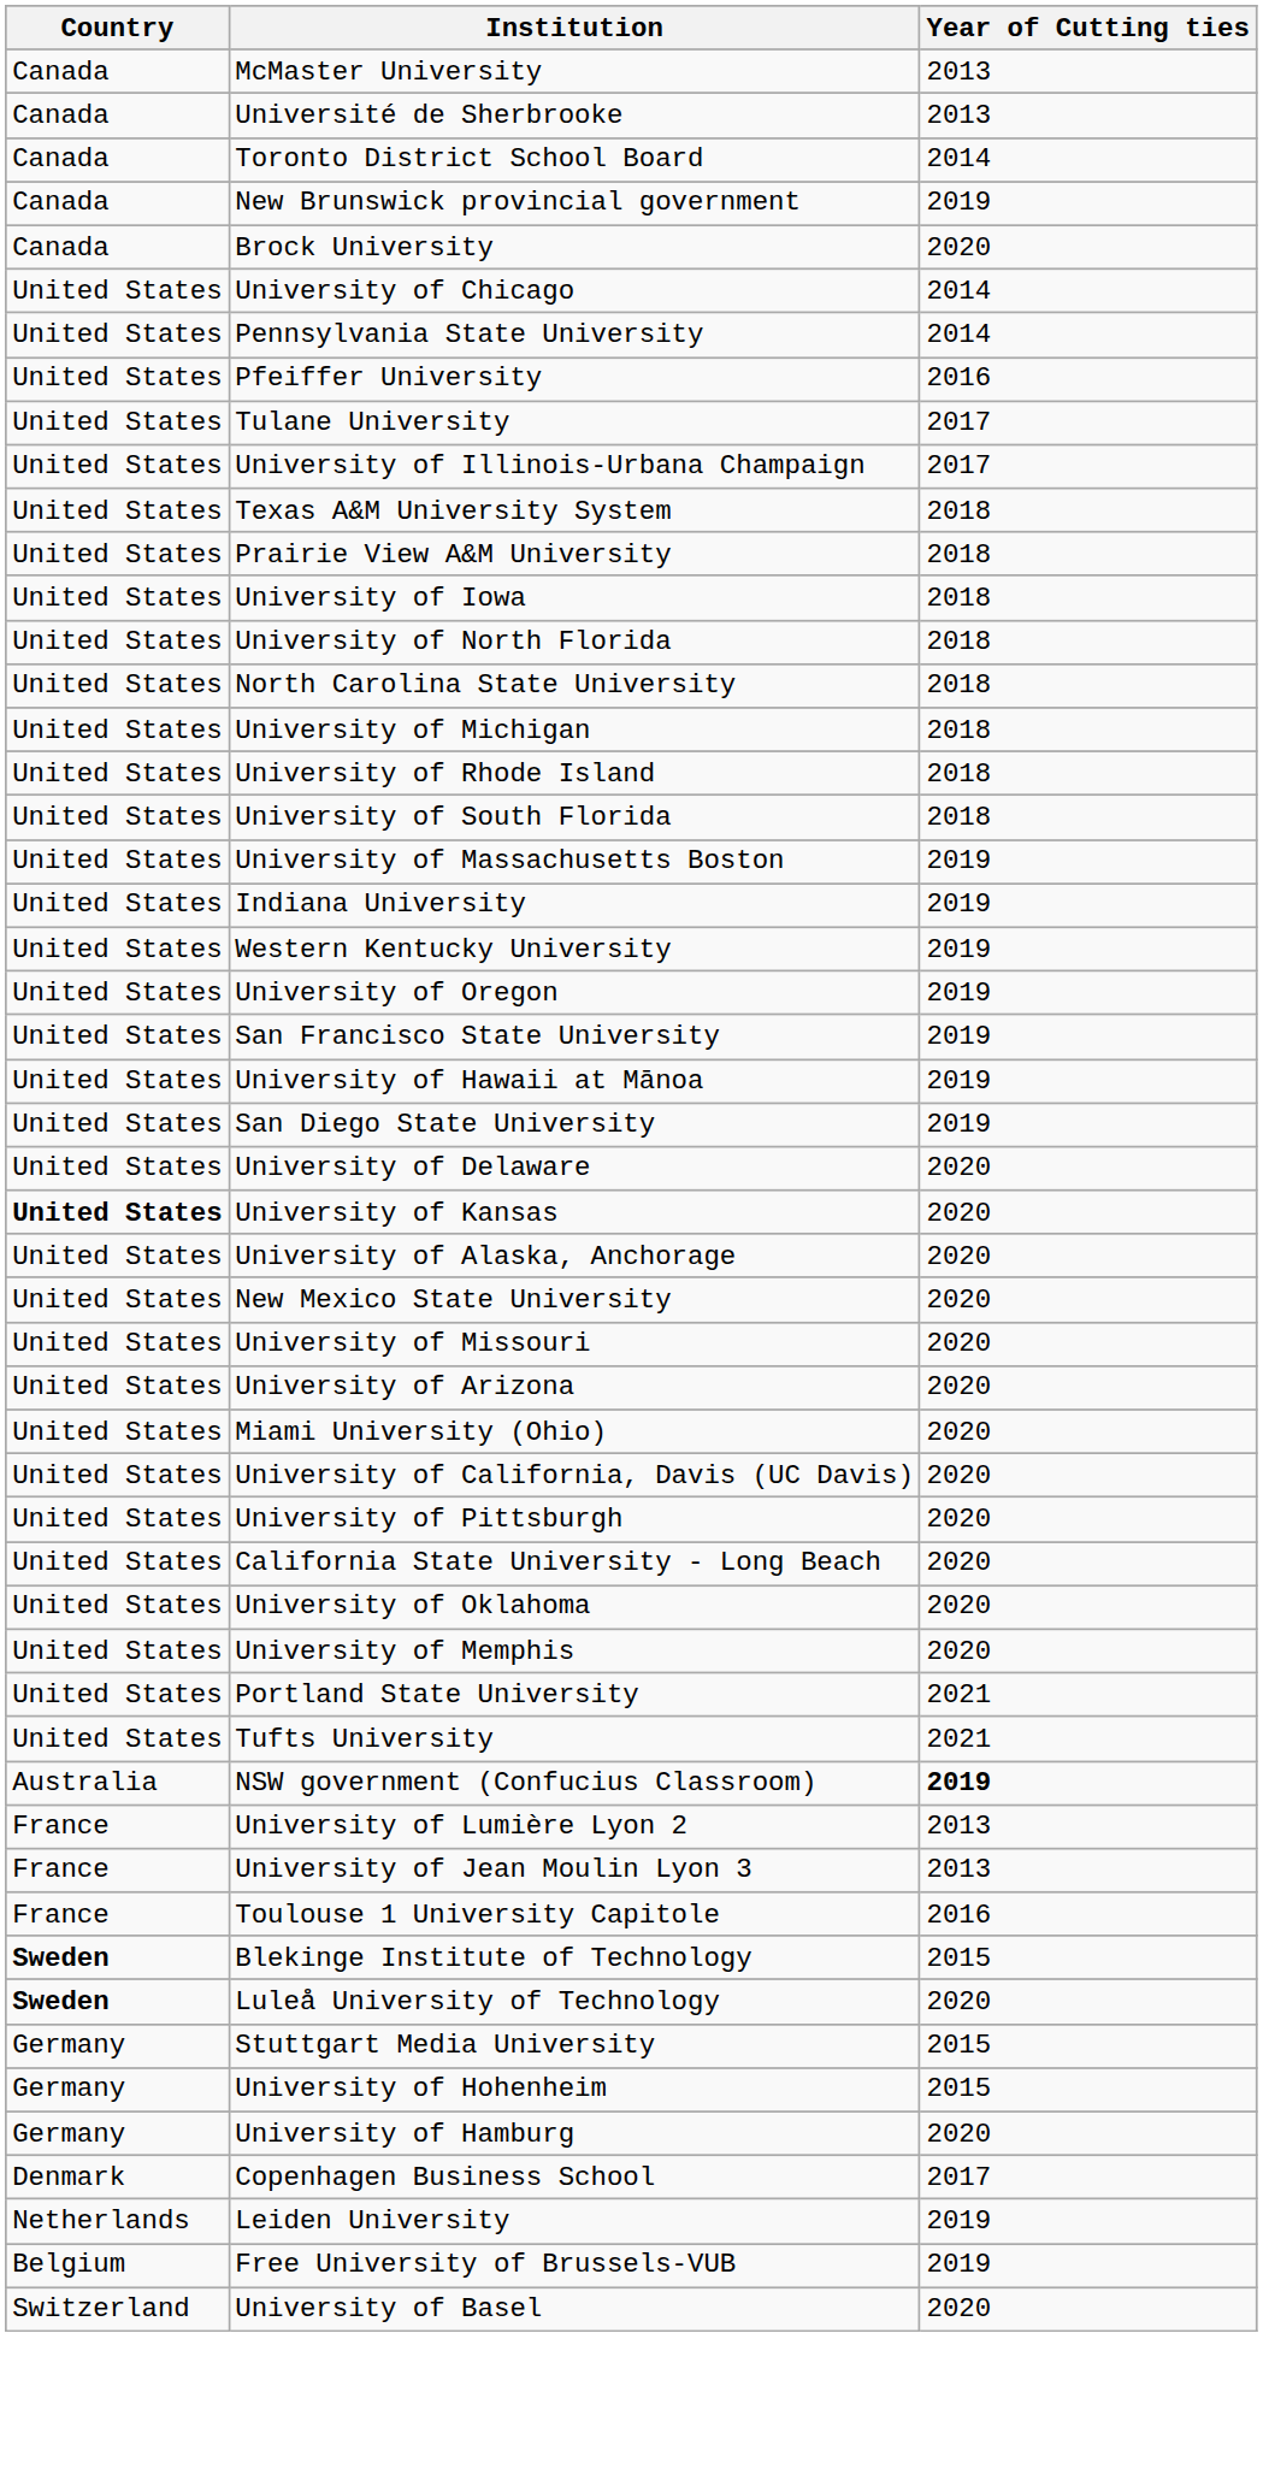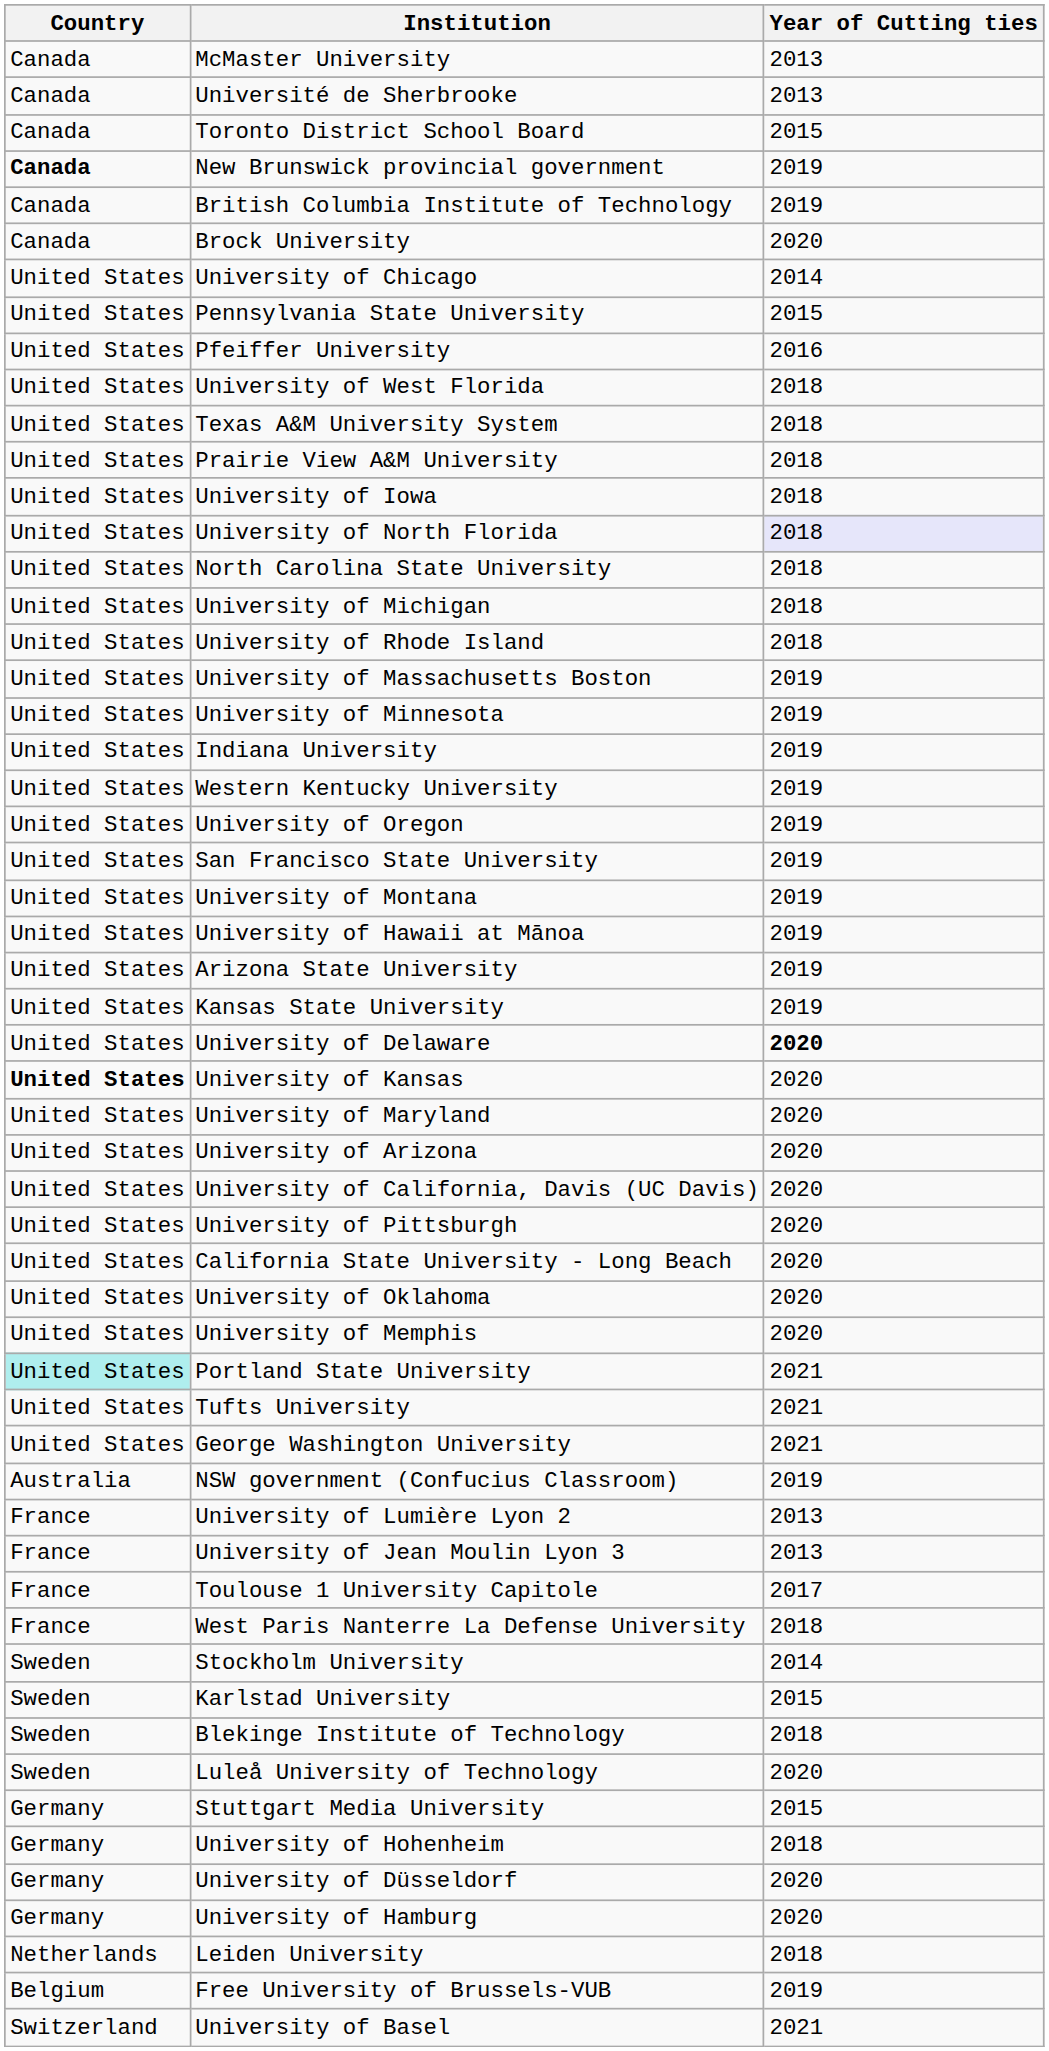 <table class="wikitable sortable">
 <tr>
 <th>Country</th>
 <th>Institution</th>
 <th>Year of Cutting ties</th>
 </tr>
 <tr>
 <td>Canada</td>
 <td>McMaster University</td>
 <td>2013</td>
 </tr>
 <tr>
 <td>Canada</td>
 <td>Université de Sherbrooke</td>
 <td>2013</td>
 </tr>
 <tr>
 <td>Canada</td>
 <td>Toronto District School Board</td>
-<td>2014</td>
+<td>2015</td>
+</tr>
+<tr>
+<td><strong>Canada</strong></td>
+<td>New Brunswick provincial government</td>
+<td>2019</td>
 </tr>
 <tr>
 <td>Canada</td>
-<td>New Brunswick provincial government</td>
+<td>British Columbia Institute of Technology </td>
 <td>2019</td>
 </tr>
 <tr>
 <td>Canada</td>
 <td>Brock University</td>
 <td>2020</td>
 </tr>
 <tr>
 <td>United States</td>
 <td>University of Chicago</td>
 <td>2014</td>
 </tr>
 <tr>
 <td>United States</td>
 <td>Pennsylvania State University</td>
-<td>2014</td>
+<td>2015</td>
 </tr>
 <tr>
 <td>United States</td>
 <td>Pfeiffer University<br></td>
 <td>2016</td>
 </tr>
 <tr>
 <td>United States</td>
-<td>Tulane University</td>
-<td>2017</td>
-</tr>
-<tr>
-<td>United States</td>
-<td>University of Illinois-Urbana Champaign</td>
-<td>2017</td>
+<td>University of West Florida</td>
+<td>2018</td>
 </tr>
 <tr>
 <td>United States</td>
 <td>Texas A&M University System</td>
 <td>2018</td>
 </tr>
 <tr>
 <td>United States</td>
 <td>Prairie View A&M University</td>
 <td>2018</td>
 </tr>
 <tr>
 <td>United States</td>
 <td>University of Iowa</td>
 <td>2018</td>
 </tr>
 <tr>
 <td>United States</td>
 <td>University of North Florida</td>
-<td>2018</td>
+<td style="background: lavender;">2018</td>
 </tr>
 <tr>
 <td>United States</td>
 <td>North Carolina State University</td>
 <td>2018</td>
 </tr>
 <tr>
 <td>United States</td>
 <td>University of Michigan</td>
 <td>2018</td>
 </tr>
 <tr>
 <td>United States</td>
 <td>University of Rhode Island</td>
 <td>2018</td>
 </tr>
 <tr>
 <td>United States</td>
-<td>University of South Florida</td>
-<td>2018</td>
+<td>University of Massachusetts Boston</td>
+<td>2019</td>
 </tr>
 <tr>
 <td>United States</td>
-<td>University of Massachusetts Boston</td>
+<td>University of Minnesota</td>
 <td>2019</td>
 </tr>
 <tr>
 <td>United States</td>
 <td>Indiana University</td>
 <td>2019</td>
 </tr>
 <tr>
 <td>United States</td>
 <td>Western Kentucky University</td>
 <td>2019</td>
 </tr>
 <tr>
 <td>United States</td>
 <td>University of Oregon</td>
 <td>2019</td>
 </tr>
 <tr>
 <td>United States</td>
 <td>San Francisco State University</td>
 <td>2019</td>
 </tr>
 <tr>
 <td>United States</td>
+<td>University of Montana</td>
+<td>2019</td>
+</tr>
+<tr>
+<td>United States</td>
 <td>University of Hawaii at Mānoa</td>
 <td>2019</td>
 </tr>
 <tr>
 <td>United States</td>
-<td>San Diego State University</td>
+<td>Arizona State University</td>
+<td>2019</td>
+</tr>
+<tr>
+<td>United States</td>
+<td>Kansas State University</td>
 <td>2019</td>
 </tr>
 <tr>
 <td>United States</td>
 <td>University of Delaware</td>
-<td>2020</td>
+<td><strong>2020</strong></td>
 </tr>
 <tr>
 <td><strong>United States</strong></td>
 <td>University of Kansas</td>
 <td>2020</td>
 </tr>
 <tr>
 <td>United States</td>
-<td>University of Alaska, Anchorage</td>
-<td>2020</td>
-</tr>
-<tr>
-<td>United States</td>
-<td>New Mexico State University</td>
-<td>2020</td>
-</tr>
-<tr>
-<td>United States</td>
-<td>University of Missouri</td>
+<td>University of Maryland</td>
 <td>2020</td>
 </tr>
 <tr>
 <td>United States</td>
 <td>University of Arizona</td>
-<td>2020</td>
-</tr>
-<tr>
-<td>United States</td>
-<td>Miami University (Ohio)</td>
 <td>2020</td>
 </tr>
 <tr>
 <td>United States</td>
 <td>University of California, Davis (UC Davis)</td>
 <td>2020</td>
 </tr>
 <tr>
 <td>United States</td>
 <td>University of Pittsburgh</td>
 <td>2020</td>
 </tr>
 <tr>
 <td>United States</td>
 <td>California State University - Long Beach</td>
 <td>2020</td>
 </tr>
 <tr>
 <td>United States</td>
 <td>University of Oklahoma</td>
 <td>2020</td>
 </tr>
 <tr>
 <td>United States</td>
 <td>University of Memphis</td>
 <td>2020</td>
 </tr>
 <tr>
-<td>United States</td>
+<td style="background: paleturquoise;">United States</td>
 <td>Portland State University</td>
 <td>2021</td>
 </tr>
 <tr>
 <td>United States</td>
 <td>Tufts University</td>
 <td>2021</td>
 </tr>
 <tr>
+<td>United States</td>
+<td>George Washington University</td>
+<td>2021</td>
+</tr>
+<tr>
 <td>Australia</td>
 <td>NSW government (Confucius Classroom)<br></td>
-<td><strong>2019</strong></td>
+<td>2019</td>
 </tr>
 <tr>
 <td>France</td>
 <td>University of Lumière Lyon 2</td>
 <td>2013</td>
 </tr>
 <tr>
 <td>France</td>
 <td>University of Jean Moulin Lyon 3</td>
 <td>2013</td>
 </tr>
 <tr>
 <td>France</td>
 <td>Toulouse 1 University Capitole</td>
-<td>2016</td>
+<td>2017</td>
 </tr>
 <tr>
-<td><strong>Sweden</strong></td>
-<td>Blekinge Institute of Technology</td>
+<td>France</td>
+<td>West Paris Nanterre La Defense University</td>
+<td>2018</td>
+</tr>
+<tr>
+<td>Sweden</td>
+<td>Stockholm University</td>
+<td>2014</td>
+</tr>
+<tr>
+<td>Sweden</td>
+<td>Karlstad University</td>
 <td>2015</td>
 </tr>
 <tr>
-<td><strong>Sweden</strong></td>
+<td>Sweden</td>
+<td>Blekinge Institute of Technology</td>
+<td>2018</td>
+</tr>
+<tr>
+<td>Sweden</td>
 <td>Luleå University of Technology</td>
 <td>2020</td>
 </tr>
 <tr>
 <td>Germany</td>
 <td>Stuttgart Media University</td>
 <td>2015</td>
 </tr>
 <tr>
 <td>Germany</td>
 <td>University of Hohenheim</td>
-<td>2015</td>
+<td>2018</td>
+</tr>
+<tr>
+<td>Germany</td>
+<td>University of Düsseldorf</td>
+<td>2020</td>
 </tr>
 <tr>
 <td>Germany</td>
 <td>University of Hamburg</td>
 <td>2020</td>
 </tr>
 <tr>
-<td>Denmark</td>
-<td>Copenhagen Business School</td>
-<td>2017</td>
-</tr>
-<tr>
 <td>Netherlands</td>
 <td>Leiden University</td>
-<td>2019</td>
+<td>2018</td>
 </tr>
 <tr>
 <td>Belgium</td>
 <td>Free University of Brussels-VUB</td>
 <td>2019</td>
 </tr>
 <tr>
 <td>Switzerland</td>
 <td>University of Basel</td>
-<td>2020</td>
+<td>2021</td>
 </tr>
 </table>
